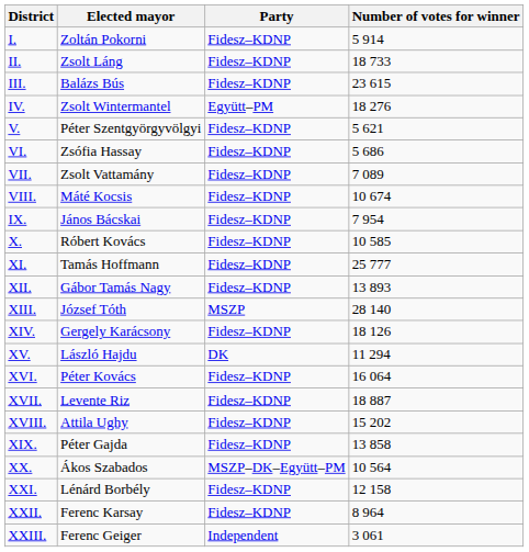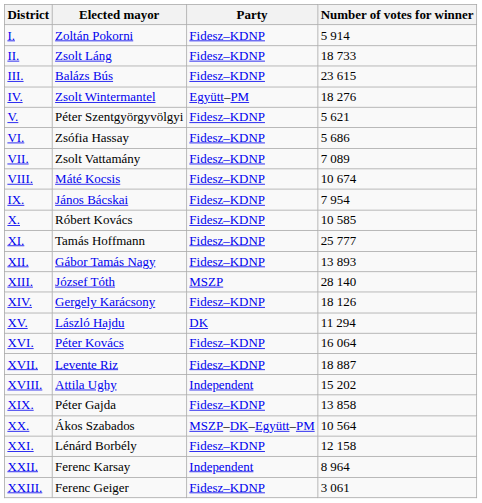 <table class="wikitable">
 <tr>
 <th>District</th>
 <th>Elected mayor</th>
 <th>Party</th>
 <th>Number of votes for winner</th>
 </tr>
 <tr>
 <td><a href='#'>I.</a></td>
 <td><a href='#'>Zoltán Pokorni</a></td>
 <td><a href='#'>Fidesz–KDNP</a></td>
 <td>5 914</td>
 </tr>
 <tr>
 <td><a href='#'>II.</a></td>
 <td><a href='#'>Zsolt Láng</a></td>
 <td><a href='#'>Fidesz–KDNP</a></td>
 <td>18 733</td>
 </tr>
 <tr>
 <td><a href='#'>III.</a></td>
 <td><a href='#'>Balázs Bús</a></td>
 <td><a href='#'>Fidesz–KDNP</a></td>
 <td>23 615</td>
 </tr>
 <tr>
 <td><a href='#'>IV.</a></td>
 <td><a href='#'>Zsolt Wintermantel</a></td>
 <td><a href='#'>Együtt</a>–<a href='#'>PM</a></td>
 <td>18 276</td>
 </tr>
 <tr>
 <td><a href='#'>V.</a></td>
 <td>Péter Szentgyörgyvölgyi</td>
 <td><a href='#'>Fidesz–KDNP</a></td>
 <td>5 621</td>
 </tr>
 <tr>
 <td><a href='#'>VI.</a></td>
 <td>Zsófia Hassay</td>
 <td><a href='#'>Fidesz–KDNP</a></td>
 <td>5 686</td>
 </tr>
 <tr>
 <td><a href='#'>VII.</a></td>
 <td>Zsolt Vattamány</td>
 <td><a href='#'>Fidesz–KDNP</a></td>
 <td>7 089</td>
 </tr>
 <tr>
 <td><a href='#'>VIII.</a></td>
 <td><a href='#'>Máté Kocsis</a></td>
 <td><a href='#'>Fidesz–KDNP</a></td>
 <td>10 674</td>
 </tr>
 <tr>
 <td><a href='#'>IX.</a></td>
 <td><a href='#'>János Bácskai</a></td>
 <td><a href='#'>Fidesz–KDNP</a></td>
 <td>7 954</td>
 </tr>
 <tr>
 <td><a href='#'>X.</a></td>
 <td>Róbert Kovács</td>
 <td><a href='#'>Fidesz–KDNP</a></td>
 <td>10 585</td>
 </tr>
 <tr>
 <td><a href='#'>XI.</a></td>
 <td>Tamás Hoffmann</td>
 <td><a href='#'>Fidesz–KDNP</a></td>
 <td>25 777</td>
 </tr>
 <tr>
 <td><a href='#'>XII.</a></td>
 <td><a href='#'>Gábor Tamás Nagy</a></td>
 <td><a href='#'>Fidesz–KDNP</a></td>
 <td>13 893</td>
 </tr>
 <tr>
 <td><a href='#'>XIII.</a></td>
 <td><a href='#'>József Tóth</a></td>
 <td><a href='#'>MSZP</a></td>
 <td>28 140</td>
 </tr>
 <tr>
 <td><a href='#'>XIV.</a></td>
 <td><a href='#'>Gergely Karácsony</a></td>
 <td><a href='#'>Fidesz–KDNP</a></td>
 <td>18 126</td>
 </tr>
 <tr>
 <td><a href='#'>XV.</a></td>
 <td><a href='#'>László Hajdu</a></td>
 <td><a href='#'>DK</a></td>
 <td>11 294</td>
 </tr>
 <tr>
 <td><a href='#'>XVI.</a></td>
 <td><a href='#'>Péter Kovács</a></td>
 <td><a href='#'>Fidesz–KDNP</a></td>
 <td>16 064</td>
 </tr>
 <tr>
 <td><a href='#'>XVII.</a></td>
 <td><a href='#'>Levente Riz</a></td>
 <td><a href='#'>Fidesz–KDNP</a></td>
 <td>18 887</td>
 </tr>
 <tr>
 <td><a href='#'>XVIII.</a></td>
 <td><a href='#'>Attila Ughy</a></td>
-<td><a href='#'>Fidesz–KDNP</a></td>
+<td><a href='#'>Independent</a></td>
 <td>15 202</td>
 </tr>
 <tr>
 <td><a href='#'>XIX.</a></td>
 <td>Péter Gajda</td>
 <td><a href='#'>Fidesz–KDNP</a></td>
 <td>13 858</td>
 </tr>
 <tr>
 <td><a href='#'>XX.</a></td>
 <td>Ákos Szabados</td>
 <td><a href='#'>MSZP</a>–<a href='#'>DK</a>–<a href='#'>Együtt</a>–<a href='#'>PM</a></td>
 <td>10 564</td>
 </tr>
 <tr>
 <td><a href='#'>XXI.</a></td>
 <td>Lénárd Borbély</td>
 <td><a href='#'>Fidesz–KDNP</a></td>
 <td>12 158</td>
 </tr>
 <tr>
 <td><a href='#'>XXII.</a></td>
 <td>Ferenc Karsay</td>
-<td><a href='#'>Fidesz–KDNP</a></td>
+<td><a href='#'>Independent</a></td>
 <td>8 964</td>
 </tr>
 <tr>
 <td><a href='#'>XXIII.</a></td>
 <td>Ferenc Geiger</td>
-<td><a href='#'>Independent</a></td>
+<td><a href='#'>Fidesz–KDNP</a></td>
 <td>3 061</td>
 </tr>
 </table>
